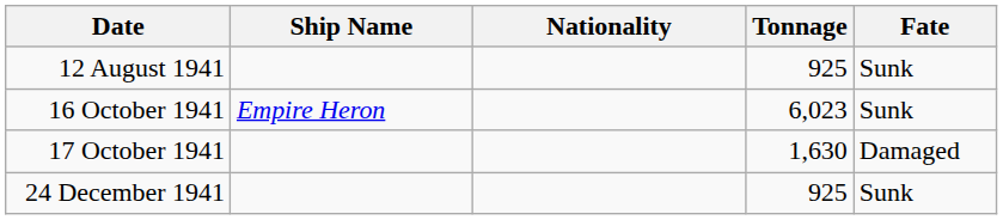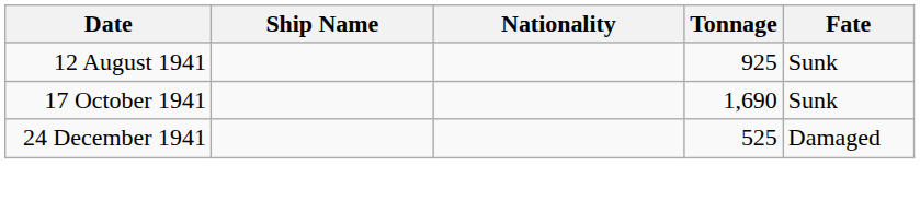 <table class="wikitable sortable">
 <tr>
 <th width="130px">Date</th>
 <th width="140px">Ship Name</th>
 <th width="160px">Nationality</th>
 <th width="25px">Tonnage</th>
 <th width="80px">Fate</th>
 </tr>
 <tr>
 <td align="right">12 August 1941</td>
 <td align="left"></td>
 <td align="left"></td>
 <td align="right">925</td>
 <td align="left">Sunk</td>
 </tr>
 <tr>
-<td align="right">16 October 1941</td>
-<td align="left"><em><a href='#'>Empire Heron</a></em></td>
-<td align="left"></td>
-<td align="right">6,023</td>
-<td align="left">Sunk</td>
-</tr>
-<tr>
 <td align="right">17 October 1941</td>
 <td align="left"></td>
 <td align="left"></td>
-<td align="right">1,630</td>
-<td align="left">Damaged</td>
+<td align="right">1,690</td>
+<td align="left">Sunk</td>
 </tr>
 <tr>
 <td align="right">24 December 1941</td>
 <td align="left"></td>
 <td align="left"></td>
-<td align="right">925</td>
-<td align="left">Sunk</td>
+<td align="right">525</td>
+<td align="left">Damaged</td>
 </tr>
 </table>
